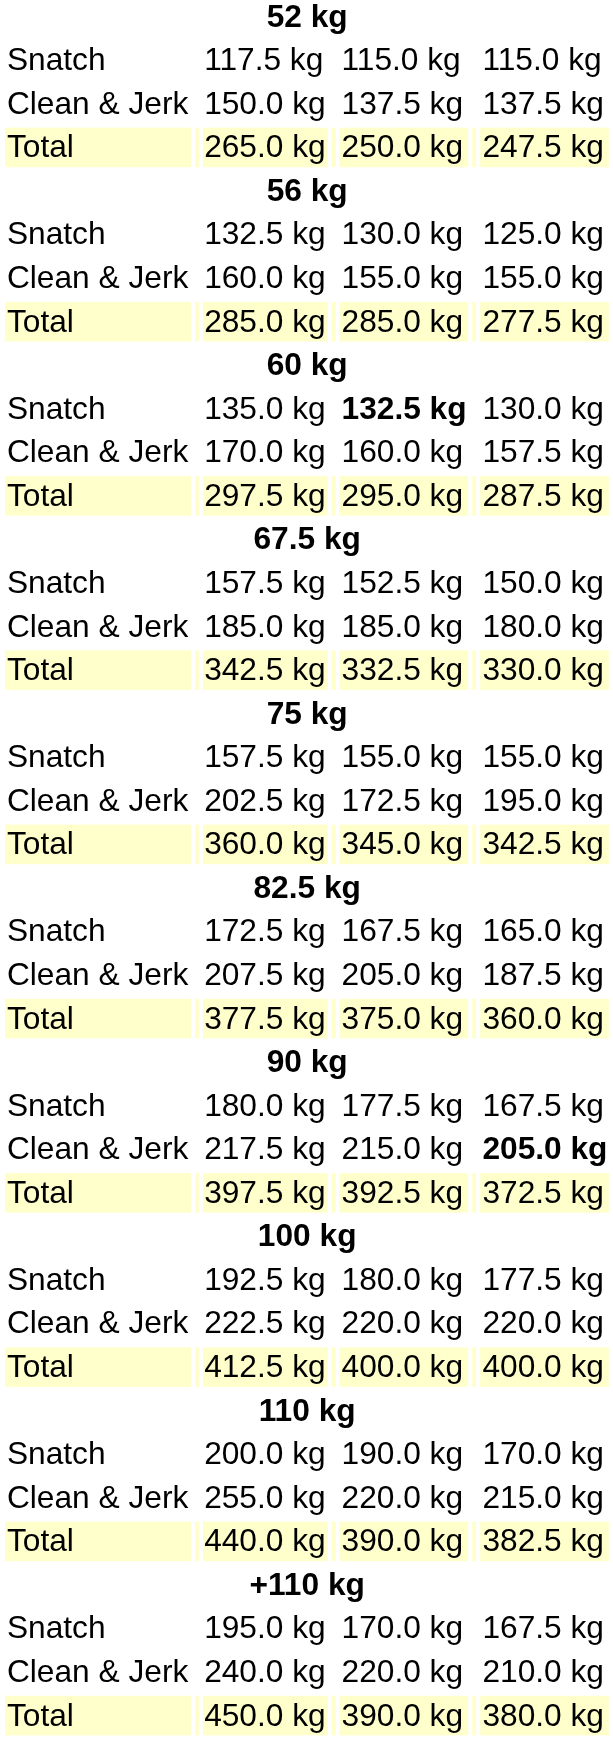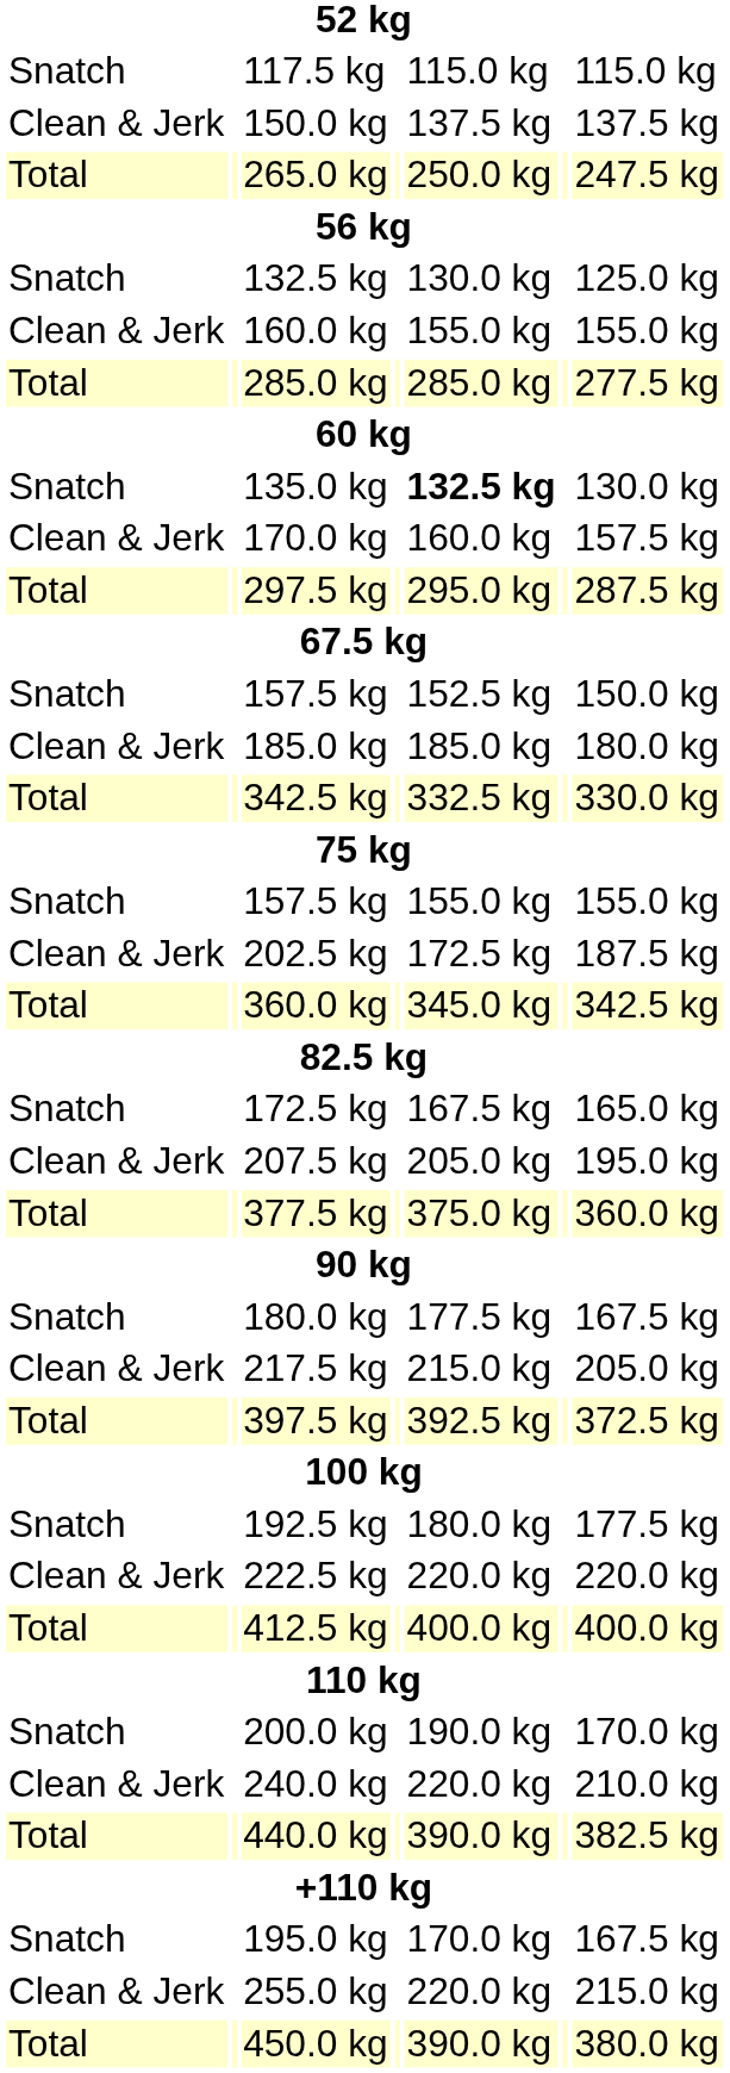 <table>
 <tr>
 <th colspan=7>52 kg</th>
 </tr>
 <tr>
 <td>Snatch</td>
 <td></td>
 <td>117.5 kg</td>
 <td></td>
 <td>115.0 kg</td>
 <td></td>
 <td>115.0 kg</td>
 </tr>
 <tr>
 <td>Clean & Jerk</td>
 <td></td>
 <td>150.0 kg</td>
 <td></td>
 <td>137.5 kg</td>
 <td></td>
 <td>137.5 kg</td>
 </tr>
 <tr bgcolor=#ffffcc>
 <td>Total</td>
 <td></td>
 <td>265.0 kg</td>
 <td></td>
 <td>250.0 kg</td>
 <td></td>
 <td>247.5 kg</td>
 </tr>
 <tr>
 <th colspan=7>56 kg</th>
 </tr>
 <tr>
 <td>Snatch</td>
 <td></td>
 <td>132.5 kg</td>
 <td></td>
 <td>130.0 kg</td>
 <td></td>
 <td>125.0 kg</td>
 </tr>
 <tr>
 <td>Clean & Jerk</td>
 <td></td>
 <td>160.0 kg</td>
 <td></td>
 <td>155.0 kg</td>
 <td></td>
 <td>155.0 kg</td>
 </tr>
 <tr bgcolor=#ffffcc>
 <td>Total</td>
 <td></td>
 <td>285.0 kg</td>
 <td></td>
 <td>285.0 kg</td>
 <td></td>
 <td>277.5 kg</td>
 </tr>
 <tr>
 <th colspan=7>60 kg</th>
 </tr>
 <tr>
 <td>Snatch</td>
 <td></td>
 <td>135.0 kg</td>
 <td></td>
 <td><strong>132.5 kg</strong></td>
 <td></td>
 <td>130.0 kg</td>
 </tr>
 <tr>
 <td>Clean & Jerk</td>
 <td></td>
 <td>170.0 kg</td>
 <td></td>
 <td>160.0 kg</td>
 <td></td>
 <td>157.5 kg</td>
 </tr>
 <tr bgcolor=#ffffcc>
 <td>Total</td>
 <td></td>
 <td>297.5 kg</td>
 <td></td>
 <td>295.0 kg</td>
 <td></td>
 <td>287.5 kg</td>
 </tr>
 <tr>
 <th colspan=7>67.5 kg</th>
 </tr>
 <tr>
 <td>Snatch</td>
 <td></td>
 <td>157.5 kg</td>
 <td></td>
 <td>152.5 kg</td>
 <td></td>
 <td>150.0 kg</td>
 </tr>
 <tr>
 <td>Clean & Jerk</td>
 <td></td>
 <td>185.0 kg</td>
 <td></td>
 <td>185.0 kg</td>
 <td></td>
 <td>180.0 kg</td>
 </tr>
 <tr bgcolor=#ffffcc>
 <td>Total</td>
 <td></td>
 <td>342.5 kg</td>
 <td></td>
 <td>332.5 kg</td>
 <td></td>
 <td>330.0 kg</td>
 </tr>
 <tr>
 <th colspan=7>75 kg</th>
 </tr>
 <tr>
 <td>Snatch</td>
 <td></td>
 <td>157.5 kg</td>
 <td></td>
 <td>155.0 kg</td>
 <td></td>
 <td>155.0 kg</td>
 </tr>
 <tr>
 <td>Clean & Jerk</td>
 <td></td>
 <td>202.5 kg</td>
 <td></td>
 <td>172.5 kg</td>
 <td></td>
-<td>195.0 kg</td>
+<td>187.5 kg</td>
 </tr>
 <tr bgcolor=#ffffcc>
 <td>Total</td>
 <td></td>
 <td>360.0 kg</td>
 <td></td>
 <td>345.0 kg</td>
 <td></td>
 <td>342.5 kg</td>
 </tr>
 <tr>
 <th colspan=7>82.5 kg</th>
 </tr>
 <tr>
 <td>Snatch</td>
 <td></td>
 <td>172.5 kg</td>
 <td></td>
 <td>167.5 kg</td>
 <td></td>
 <td>165.0 kg</td>
 </tr>
 <tr>
 <td>Clean & Jerk</td>
 <td></td>
 <td>207.5 kg</td>
 <td></td>
 <td>205.0 kg</td>
 <td></td>
-<td>187.5 kg</td>
+<td>195.0 kg</td>
 </tr>
 <tr bgcolor=#ffffcc>
 <td>Total</td>
 <td></td>
 <td>377.5 kg</td>
 <td></td>
 <td>375.0 kg</td>
 <td></td>
 <td>360.0 kg</td>
 </tr>
 <tr>
 <th colspan=7>90 kg</th>
 </tr>
 <tr>
 <td>Snatch</td>
 <td></td>
 <td>180.0 kg</td>
 <td></td>
 <td>177.5 kg</td>
 <td></td>
 <td>167.5 kg</td>
 </tr>
 <tr>
 <td>Clean & Jerk</td>
 <td></td>
 <td>217.5 kg</td>
 <td></td>
 <td>215.0 kg</td>
 <td></td>
-<td><strong>205.0 kg</strong></td>
+<td>205.0 kg</td>
 </tr>
 <tr bgcolor=#ffffcc>
 <td>Total</td>
 <td></td>
 <td>397.5 kg</td>
 <td></td>
 <td>392.5 kg</td>
 <td></td>
 <td>372.5 kg</td>
 </tr>
 <tr>
 <th colspan=7>100 kg</th>
 </tr>
 <tr>
 <td>Snatch</td>
 <td></td>
 <td>192.5 kg</td>
 <td></td>
 <td>180.0 kg</td>
 <td></td>
 <td>177.5 kg</td>
 </tr>
 <tr>
 <td>Clean & Jerk</td>
 <td></td>
 <td>222.5 kg</td>
 <td></td>
 <td>220.0 kg</td>
 <td></td>
 <td>220.0 kg</td>
 </tr>
 <tr bgcolor=#ffffcc>
 <td>Total</td>
 <td></td>
 <td>412.5 kg</td>
 <td></td>
 <td>400.0 kg</td>
 <td></td>
 <td>400.0 kg</td>
 </tr>
 <tr>
 <th colspan=7>110 kg</th>
 </tr>
 <tr>
 <td>Snatch</td>
 <td></td>
 <td>200.0 kg</td>
 <td></td>
 <td>190.0 kg</td>
 <td></td>
 <td>170.0 kg</td>
 </tr>
 <tr>
 <td>Clean & Jerk</td>
 <td></td>
-<td>255.0 kg</td>
+<td>240.0 kg</td>
 <td></td>
 <td>220.0 kg</td>
 <td></td>
-<td>215.0 kg</td>
+<td>210.0 kg</td>
 </tr>
 <tr bgcolor=#ffffcc>
 <td>Total</td>
 <td></td>
 <td>440.0 kg</td>
 <td></td>
 <td>390.0 kg</td>
 <td></td>
 <td>382.5 kg</td>
 </tr>
 <tr>
 <th colspan=7>+110 kg</th>
 </tr>
 <tr>
 <td>Snatch</td>
 <td></td>
 <td>195.0 kg</td>
 <td></td>
 <td>170.0 kg</td>
 <td></td>
 <td>167.5 kg</td>
 </tr>
 <tr>
 <td>Clean & Jerk</td>
 <td></td>
-<td>240.0 kg</td>
+<td>255.0 kg</td>
 <td></td>
 <td>220.0 kg</td>
 <td></td>
-<td>210.0 kg</td>
+<td>215.0 kg</td>
 </tr>
 <tr bgcolor=#ffffcc>
 <td>Total</td>
 <td></td>
 <td>450.0 kg</td>
 <td></td>
 <td>390.0 kg</td>
 <td></td>
 <td>380.0 kg</td>
 </tr>
 </table>
